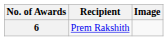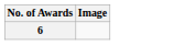 <table class="wikitable">
 <tr>
 <th>No. of Awards</th>
-<th>Recipient</th>
 <th>Image</th>
 </tr>
 <tr>
 <th>6</th>
-<td><a href='#'>Prem Rakshith</a></td>
 <td></td>
 </tr>
 </table>
